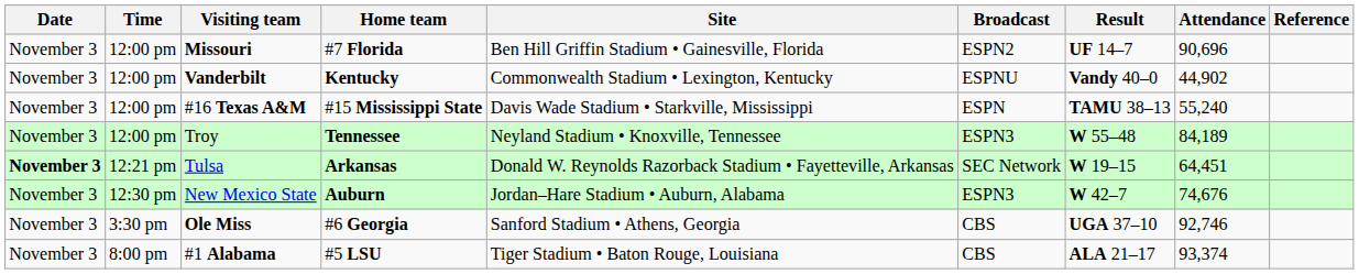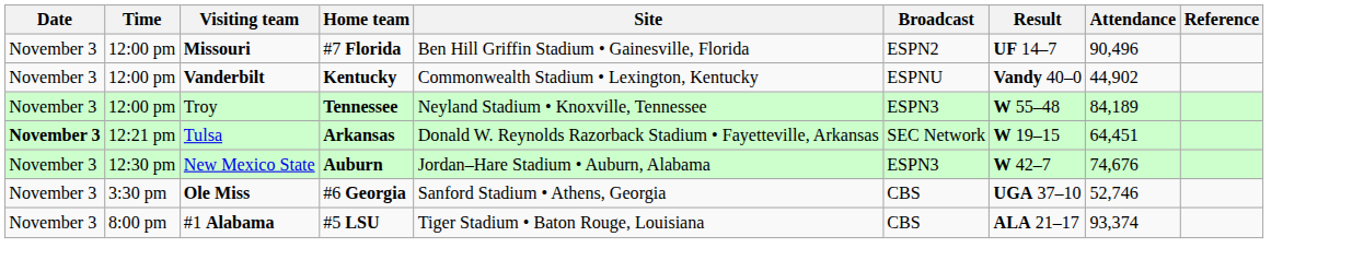 <table class="wikitable" style="font-size:95%;">
 <tr>
 <th>Date</th>
 <th>Time</th>
 <th>Visiting team</th>
 <th>Home team</th>
 <th>Site</th>
 <th>Broadcast</th>
 <th>Result</th>
 <th>Attendance</th>
 <th class="unsortable">Reference</th>
 </tr>
 <tr bgcolor=>
 <td>November 3</td>
 <td>12:00 pm</td>
 <td><strong>Missouri</strong></td>
 <td>#7 <strong>Florida</strong></td>
 <td>Ben Hill Griffin Stadium • Gainesville, Florida</td>
 <td>ESPN2</td>
 <td><strong>UF</strong> 14–7</td>
-<td>90,696</td>
+<td>90,496</td>
 <td align="center"></td>
 </tr>
 <tr bgcolor=>
 <td>November 3</td>
 <td>12:00 pm</td>
 <td><strong>Vanderbilt</strong></td>
 <td><strong>Kentucky</strong></td>
 <td>Commonwealth Stadium • Lexington, Kentucky</td>
 <td>ESPNU</td>
 <td><strong>Vandy</strong> 40–0</td>
 <td>44,902</td>
-<td align="center"></td>
-</tr>
-<tr bgcolor=>
-<td>November 3</td>
-<td>12:00 pm</td>
-<td>#16 <strong>Texas A&M</strong></td>
-<td>#15 <strong>Mississippi State</strong></td>
-<td>Davis Wade Stadium • Starkville, Mississippi</td>
-<td>ESPN</td>
-<td><strong>TAMU</strong> 38–13</td>
-<td>55,240</td>
 <td align="center"></td>
 </tr>
 <tr bgcolor=ccffcc>
 <td>November 3</td>
 <td>12:00 pm</td>
 <td>Troy</td>
 <td><strong>Tennessee</strong></td>
 <td>Neyland Stadium • Knoxville, Tennessee</td>
 <td>ESPN3</td>
 <td><strong>W</strong> 55–48</td>
 <td>84,189</td>
 <td align="center"></td>
 </tr>
 <tr bgcolor=ccffcc>
 <td><strong>November 3</strong></td>
 <td>12:21 pm</td>
 <td><a href='#'>Tulsa</a></td>
 <td><strong>Arkansas</strong></td>
 <td>Donald W. Reynolds Razorback Stadium • Fayetteville, Arkansas</td>
 <td>SEC Network</td>
 <td><strong>W</strong> 19–15</td>
 <td>64,451</td>
 <td align="center"></td>
 </tr>
 <tr bgcolor=ccffcc>
 <td>November 3</td>
 <td>12:30 pm</td>
 <td><a href='#'>New Mexico State</a></td>
 <td><strong>Auburn</strong></td>
 <td>Jordan–Hare Stadium • Auburn, Alabama</td>
 <td>ESPN3</td>
 <td><strong>W</strong> 42–7</td>
 <td>74,676</td>
 <td align="center"></td>
 </tr>
 <tr bgcolor=>
 <td>November 3</td>
 <td>3:30 pm</td>
 <td><strong>Ole Miss</strong></td>
 <td>#6 <strong>Georgia</strong></td>
 <td>Sanford Stadium • Athens, Georgia</td>
 <td>CBS</td>
 <td><strong>UGA</strong> 37–10</td>
-<td>92,746</td>
+<td>52,746</td>
 <td align="center"></td>
 </tr>
 <tr bgcolor=>
 <td>November 3</td>
 <td>8:00 pm</td>
 <td>#1 <strong>Alabama</strong></td>
 <td>#5 <strong>LSU</strong></td>
 <td>Tiger Stadium • Baton Rouge, Louisiana</td>
 <td>CBS</td>
 <td><strong>ALA</strong> 21–17</td>
 <td>93,374</td>
 <td align="center"></td>
 </tr>
 </table>
